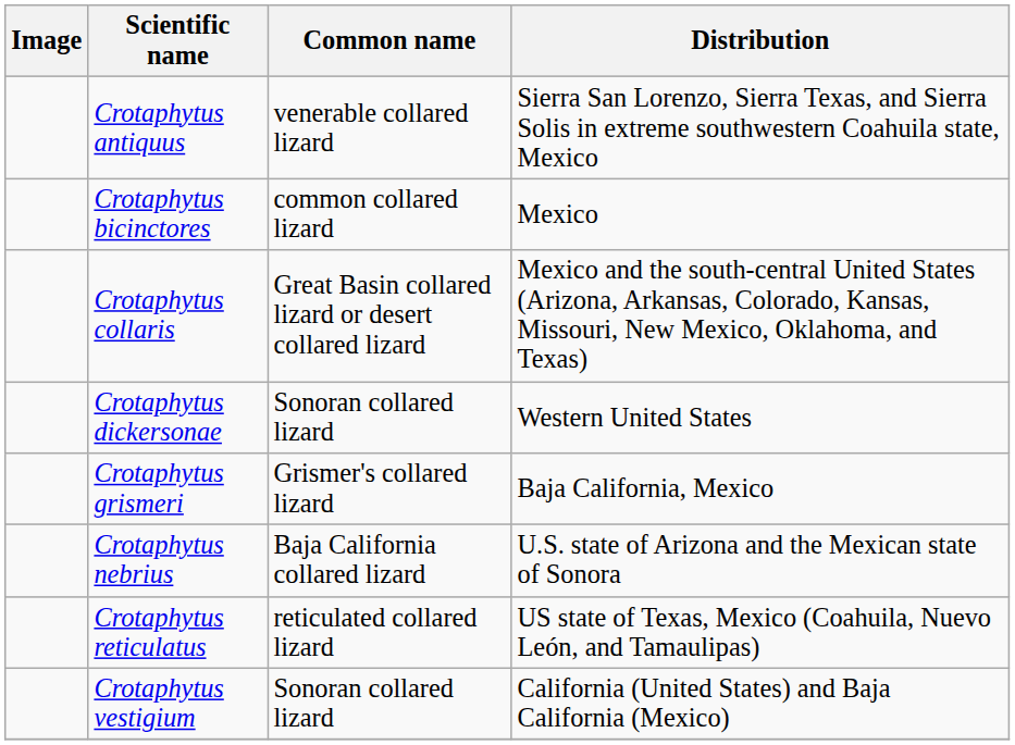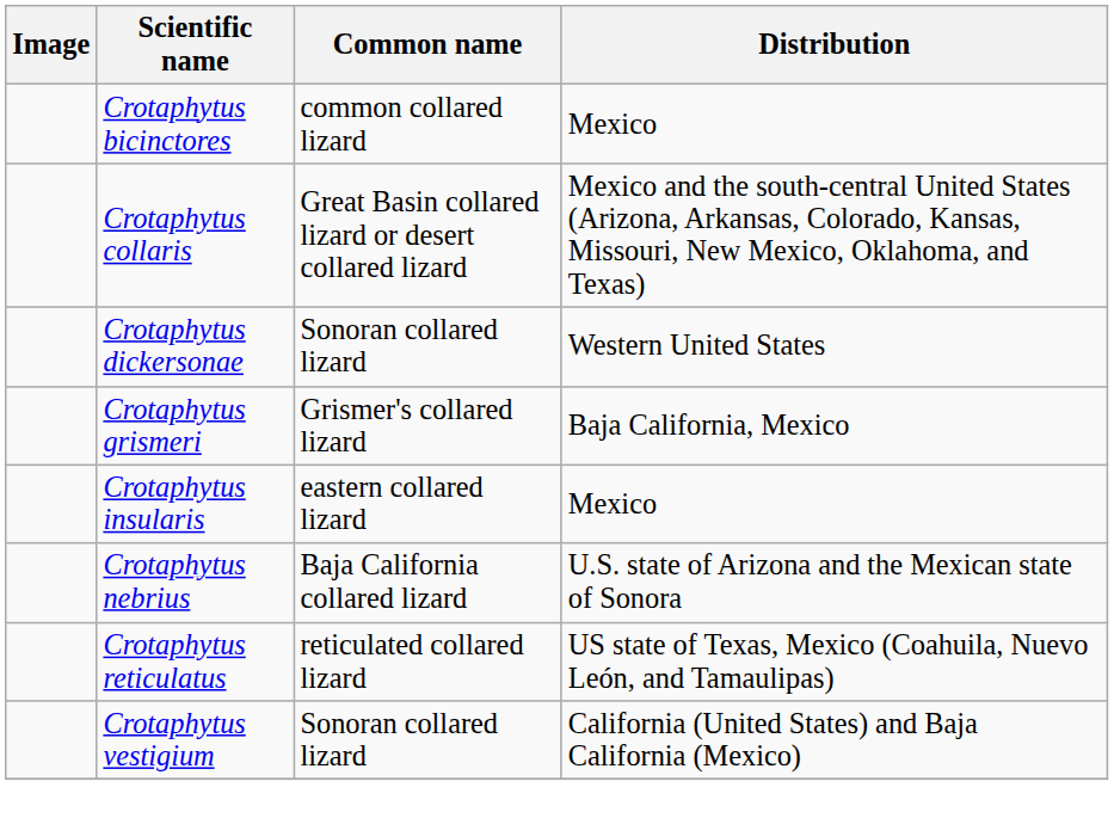 <table class="wikitable">
 <tr>
 <th>Image</th>
 <th>Scientific name</th>
 <th>Common name</th>
 <th>Distribution</th>
-</tr>
-<tr>
-<td></td>
-<td><em><a href='#'>Crotaphytus antiquus</a></em> </td>
-<td>venerable collared lizard</td>
-<td>Sierra San Lorenzo, Sierra Texas, and Sierra Solis in extreme southwestern Coahuila state, Mexico</td>
 </tr>
 <tr>
 <td></td>
 <td><em><a href='#'>Crotaphytus bicinctores</a></em> </td>
 <td>common collared lizard</td>
 <td>Mexico</td>
 </tr>
 <tr>
 <td></td>
 <td><em><a href='#'>Crotaphytus collaris</a></em> </td>
 <td>Great Basin collared lizard or desert collared lizard</td>
 <td>Mexico and the south-central United States (Arizona, Arkansas, Colorado, Kansas, Missouri, New Mexico, Oklahoma, and Texas)</td>
 </tr>
 <tr>
 <td></td>
 <td><em><a href='#'>Crotaphytus dickersonae</a></em> </td>
 <td>Sonoran collared lizard</td>
 <td>Western United States</td>
 </tr>
 <tr>
 <td></td>
 <td><em><a href='#'>Crotaphytus grismeri</a></em> </td>
 <td>Grismer's collared lizard</td>
 <td>Baja California, Mexico</td>
 </tr>
 <tr>
 <td></td>
+<td><em><a href='#'>Crotaphytus insularis</a></em> </td>
+<td>eastern collared lizard</td>
+<td>Mexico</td>
+</tr>
+<tr>
+<td></td>
 <td><em><a href='#'>Crotaphytus nebrius</a></em> </td>
 <td>Baja California collared lizard</td>
 <td>U.S. state of Arizona and the Mexican state of Sonora</td>
 </tr>
 <tr>
 <td></td>
 <td><em><a href='#'>Crotaphytus reticulatus</a></em> </td>
 <td>reticulated collared lizard</td>
 <td>US state of Texas, Mexico (Coahuila, Nuevo León, and Tamaulipas)</td>
 </tr>
 <tr>
 <td></td>
 <td><em><a href='#'>Crotaphytus vestigium</a></em> </td>
 <td>Sonoran collared lizard</td>
 <td>California (United States) and Baja California (Mexico)</td>
 </tr>
 <tr>
 </tr>
 </table>
